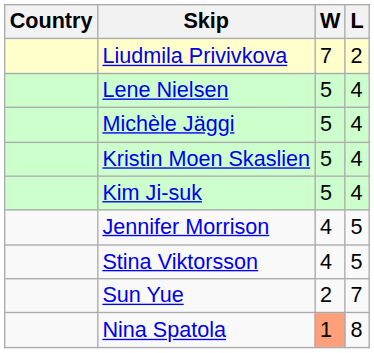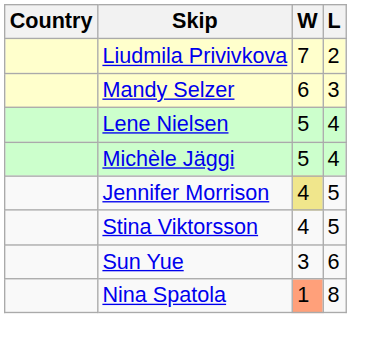 <table class="wikitable">
 <tr>
 <th>Country</th>
 <th>Skip</th>
 <th>W</th>
 <th>L</th>
 </tr>
 <tr bgcolor=#ffffcc>
 <td></td>
 <td><a href='#'>Liudmila Privivkova</a></td>
 <td>7</td>
 <td>2</td>
 </tr>
+<tr bgcolor=#ffffcc>
+<td></td>
+<td><a href='#'>Mandy Selzer</a></td>
+<td>6</td>
+<td>3</td>
+</tr>
 <tr bgcolor=#ccffcc>
 <td></td>
 <td><a href='#'>Lene Nielsen</a></td>
 <td>5</td>
 <td>4</td>
 </tr>
 <tr bgcolor=#ccffcc>
 <td></td>
 <td><a href='#'>Michèle Jäggi</a></td>
 <td>5</td>
 <td>4</td>
 </tr>
-<tr bgcolor=#ccffcc>
-<td></td>
-<td><a href='#'>Kristin  Moen Skaslien</a></td>
-<td>5</td>
-<td>4</td>
-</tr>
-<tr bgcolor=#ccffcc>
-<td></td>
-<td><a href='#'>Kim Ji-suk</a></td>
-<td>5</td>
-<td>4</td>
-</tr>
 <tr>
 <td></td>
 <td><a href='#'>Jennifer Morrison</a></td>
-<td>4</td>
+<td style="background: khaki;">4</td>
 <td>5</td>
 </tr>
 <tr>
 <td></td>
 <td><a href='#'>Stina Viktorsson</a></td>
 <td>4</td>
 <td>5</td>
 </tr>
 <tr>
 <td></td>
 <td><a href='#'>Sun Yue</a></td>
-<td>2</td>
-<td>7</td>
+<td>3</td>
+<td>6</td>
 </tr>
 <tr>
 <td></td>
 <td><a href='#'>Nina Spatola</a></td>
 <td style="background: lightsalmon;">1</td>
 <td>8</td>
 </tr>
 </table>
